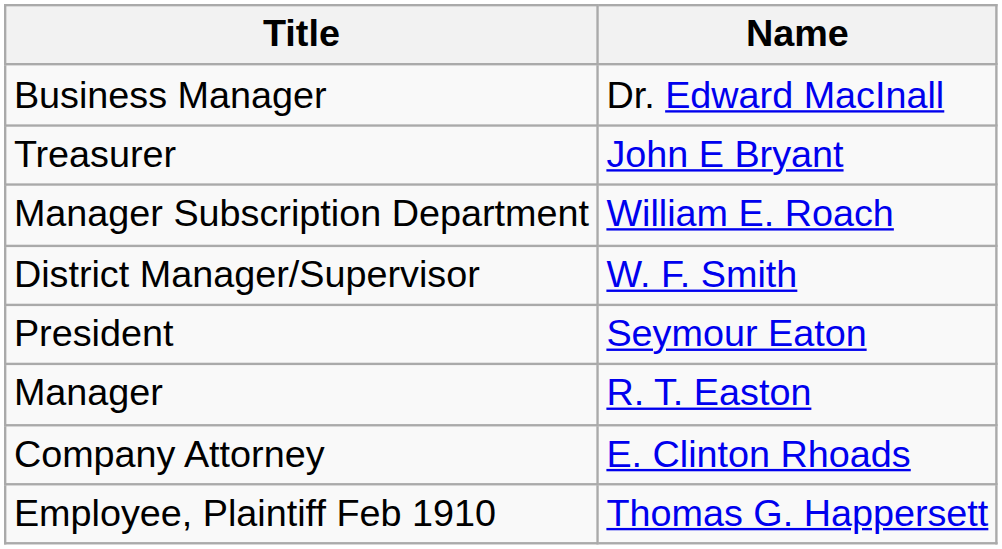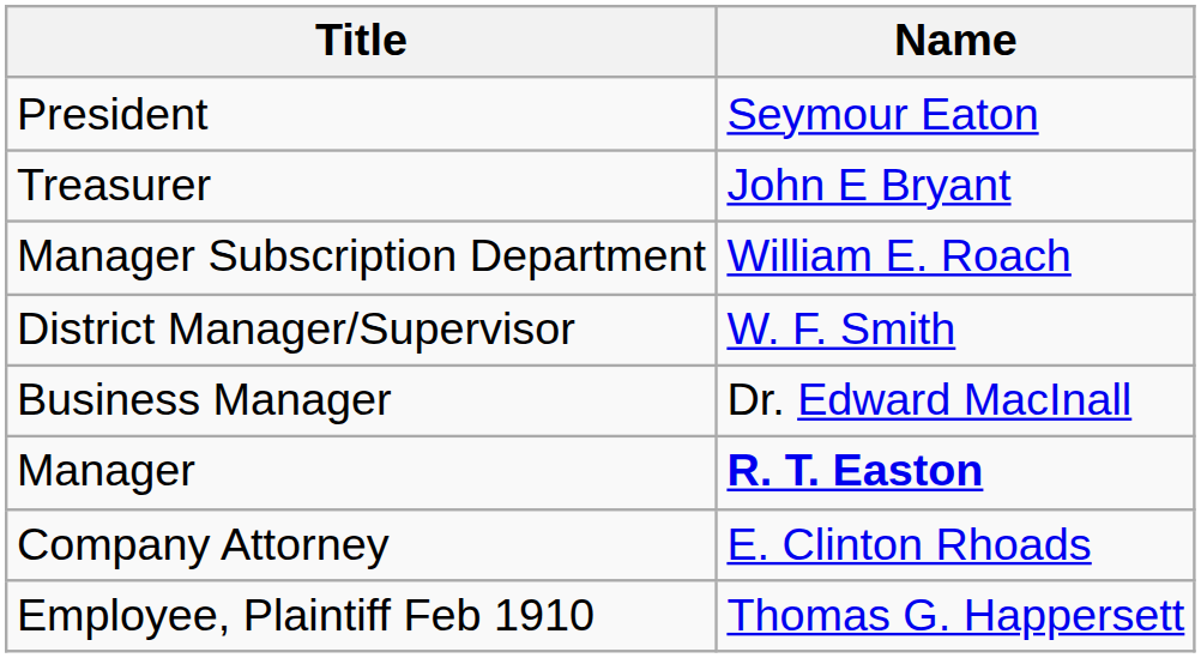 <table class="wikitable">
 <tr>
 <th>Title</th>
 <th>Name</th>
 </tr>
 <tr>
-<td>Business Manager</td>
-<td>Dr. <a href='#'>Edward MacInall</a></td>
+<td>President</td>
+<td><a href='#'>Seymour Eaton</a></td>
 </tr>
 <tr>
 <td>Treasurer</td>
 <td><a href='#'>John E Bryant</a></td>
 </tr>
 <tr>
 <td>Manager Subscription Department</td>
 <td><a href='#'>William E. Roach</a></td>
 </tr>
 <tr>
 <td>District Manager/Supervisor</td>
 <td><a href='#'>W. F. Smith</a></td>
 </tr>
 <tr>
-<td>President</td>
-<td><a href='#'>Seymour Eaton</a></td>
+<td>Business Manager</td>
+<td>Dr. <a href='#'>Edward MacInall</a></td>
 </tr>
 <tr>
 <td>Manager</td>
-<td><a href='#'>R. T. Easton</a></td>
+<td><strong><a href='#'>R. T. Easton</a></strong></td>
 </tr>
 <tr>
 <td>Company Attorney</td>
 <td><a href='#'>E. Clinton Rhoads</a></td>
 </tr>
 <tr>
 <td>Employee, Plaintiff Feb 1910</td>
 <td><a href='#'>Thomas G. Happersett</a></td>
 </tr>
 </table>
